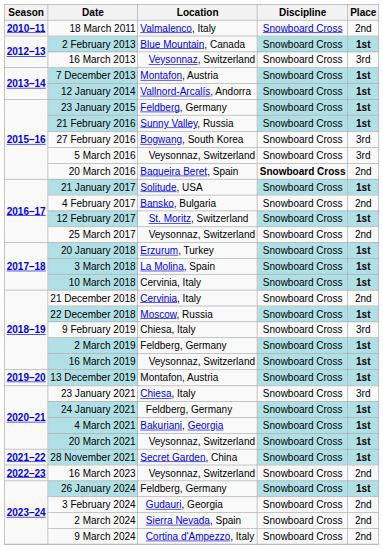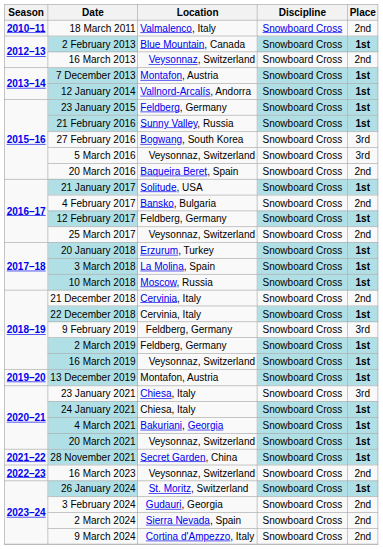 <table class="wikitable sortable"  style="text-align:center; font-size:95%;">
 <tr>
 <th>Season</th>
 <th>Date</th>
 <th>Location</th>
 <th>Discipline</th>
 <th>Place</th>
 </tr>
 <tr>
 <td align=center><strong><a href='#'>2010–11</a></strong></td>
 <td align=right>18 March 2011</td>
 <td align=left> <a href='#'>Valmalenco</a>, Italy</td>
 <td> <a href='#'>Snowboard Cross</a> </td>
 <td>2nd</td>
 </tr>
 <tr>
 <td rowspan=2 align=center><strong><a href='#'>2012–13</a></strong></td>
 <td bgcolor="#BOEOE6" align=right>2 February 2013</td>
 <td align=left> <a href='#'>Blue Mountain</a>, Canada</td>
 <td bgcolor="#BOEOE6">Snowboard Cross</td>
 <td bgcolor="#BOEOE6"><strong>1st</strong></td>
 </tr>
 <tr>
 <td align=right>16 March 2013</td>
 <td align=left>   <a href='#'>Veysonnaz</a>, Switzerland</td>
 <td>Snowboard Cross</td>
-<td>3rd</td>
+<td>2nd</td>
 </tr>
 <tr>
 <td rowspan=2 align=center><strong><a href='#'>2013–14</a></strong></td>
 <td bgcolor="#BOEOE6" align=right>7 December 2013</td>
 <td align=left> <a href='#'>Montafon</a>, Austria</td>
 <td bgcolor="#BOEOE6">Snowboard Cross</td>
 <td bgcolor="#BOEOE6"><strong>1st</strong></td>
 </tr>
 <tr>
 <td bgcolor="#BOEOE6" align=right>12 January 2014</td>
 <td align=left> <a href='#'>Vallnord-Arcalís</a>, Andorra</td>
 <td bgcolor="#BOEOE6">Snowboard Cross</td>
 <td bgcolor="#BOEOE6"><strong>1st</strong></td>
 </tr>
 <tr>
 <td rowspan=5 align=center><strong><a href='#'>2015–16</a></strong></td>
 <td bgcolor="#BOEOE6" align=right>23 January 2015</td>
 <td align=left> <a href='#'>Feldberg</a>, Germany</td>
 <td bgcolor="#BOEOE6">Snowboard Cross</td>
 <td bgcolor="#BOEOE6"><strong>1st</strong></td>
 </tr>
 <tr>
 <td bgcolor="#BOEOE6" align=right>21 February 2016</td>
 <td align=left> <a href='#'>Sunny Valley</a>, Russia</td>
 <td bgcolor="#BOEOE6">Snowboard Cross</td>
 <td bgcolor="#BOEOE6"><strong>1st</strong></td>
 </tr>
 <tr>
 <td align=right>27 February 2016</td>
 <td align=left> <a href='#'>Bogwang</a>, South Korea</td>
 <td>Snowboard Cross</td>
 <td>3rd</td>
 </tr>
 <tr>
 <td align=right>5 March 2016</td>
 <td align=left>   Veysonnaz, Switzerland</td>
 <td>Snowboard Cross</td>
 <td>3rd</td>
 </tr>
 <tr>
 <td align=right>20 March 2016</td>
 <td align=left> <a href='#'>Baqueira Beret</a>, Spain</td>
-<td><strong>Snowboard Cross</strong></td>
+<td>Snowboard Cross</td>
 <td>2nd</td>
 </tr>
 <tr>
 <td rowspan=4 align=center><strong><a href='#'>2016–17</a></strong></td>
 <td bgcolor="#BOEOE6" align=right>21 January 2017</td>
 <td align=left> <a href='#'>Solitude</a>, USA</td>
 <td bgcolor="#BOEOE6">Snowboard Cross</td>
 <td bgcolor="#BOEOE6"><strong>1st</strong></td>
 </tr>
 <tr>
 <td align=right>4 February 2017</td>
 <td align=left> <a href='#'>Bansko</a>, Bulgaria</td>
 <td>Snowboard Cross</td>
 <td>2nd</td>
 </tr>
 <tr>
 <td bgcolor="#BOEOE6" align=right>12 February 2017</td>
-<td align=left>   <a href='#'>St. Moritz</a>, Switzerland</td>
+<td align=left> Feldberg, Germany</td>
 <td bgcolor="#BOEOE6">Snowboard Cross</td>
 <td bgcolor="#BOEOE6"><strong>1st</strong></td>
 </tr>
 <tr>
 <td align=right>25 March 2017</td>
 <td align=left>   Veysonnaz, Switzerland</td>
 <td>Snowboard Cross</td>
 <td>2nd</td>
 </tr>
 <tr>
 <td rowspan=3 align=center><strong><a href='#'>2017–18</a></strong></td>
 <td bgcolor="#BOEOE6" align=right>20 January 2018</td>
 <td align=left> <a href='#'>Erzurum</a>, Turkey</td>
 <td bgcolor="#BOEOE6">Snowboard Cross</td>
 <td bgcolor="#BOEOE6"><strong>1st</strong></td>
 </tr>
 <tr>
 <td bgcolor="#BOEOE6" align=right>3 March 2018</td>
 <td align=left> <a href='#'>La Molina</a>, Spain</td>
 <td bgcolor="#BOEOE6">Snowboard Cross</td>
 <td bgcolor="#BOEOE6"><strong>1st</strong></td>
 </tr>
 <tr>
 <td bgcolor="#BOEOE6" align=right>10 March 2018</td>
-<td align=left> Cervinia, Italy</td>
+<td align=left> <a href='#'>Moscow</a>, Russia</td>
 <td bgcolor="#BOEOE6">Snowboard Cross</td>
 <td bgcolor="#BOEOE6"><strong>1st</strong></td>
 </tr>
 <tr>
 <td rowspan=5 align=center><strong><a href='#'>2018–19</a></strong></td>
 <td align=right>21 December 2018</td>
 <td align=left> <a href='#'>Cervinia</a>, Italy</td>
 <td>Snowboard Cross</td>
 <td>2nd</td>
 </tr>
 <tr>
 <td bgcolor="#BOEOE6" align=right>22 December 2018</td>
-<td align=left> <a href='#'>Moscow</a>, Russia</td>
+<td align=left> Cervinia, Italy</td>
 <td bgcolor="#BOEOE6">Snowboard Cross</td>
 <td bgcolor="#BOEOE6"><strong>1st</strong></td>
 </tr>
 <tr>
 <td align=right>9 February 2019</td>
-<td align=left> Chiesa, Italy</td>
+<td align=left>  Feldberg, Germany</td>
 <td>Snowboard Cross</td>
 <td>3rd</td>
 </tr>
 <tr>
 <td bgcolor="#BOEOE6" align=right>2 March 2019</td>
 <td align=left> Feldberg, Germany</td>
 <td bgcolor="#BOEOE6">Snowboard Cross</td>
 <td bgcolor="#BOEOE6"><strong>1st</strong></td>
 </tr>
 <tr>
 <td bgcolor="#BOEOE6" align=right>16 March 2019</td>
 <td align=left>   Veysonnaz, Switzerland</td>
 <td bgcolor="#BOEOE6">Snowboard Cross</td>
 <td bgcolor="#BOEOE6"><strong>1st</strong></td>
 </tr>
 <tr>
 <td align=center><strong><a href='#'>2019–20</a></strong></td>
 <td bgcolor="#BOEOE6" align=right>13 December 2019</td>
 <td align=left> Montafon, Austria</td>
 <td bgcolor="#BOEOE6">Snowboard Cross</td>
 <td bgcolor="#BOEOE6"><strong>1st</strong></td>
 </tr>
 <tr>
 <td rowspan=4 align=center><strong><a href='#'>2020–21</a></strong></td>
 <td align=right>23 January 2021</td>
 <td align=left> <a href='#'>Chiesa</a>, Italy</td>
 <td>Snowboard Cross</td>
 <td>3rd</td>
 </tr>
 <tr>
 <td bgcolor="#BOEOE6" align=right>24 January 2021</td>
-<td align=left>  Feldberg, Germany</td>
+<td align=left> Chiesa, Italy</td>
 <td bgcolor="#BOEOE6">Snowboard Cross</td>
 <td bgcolor="#BOEOE6"><strong>1st</strong></td>
 </tr>
 <tr>
 <td bgcolor="#BOEOE6" align=right>4 March 2021</td>
 <td align=left> <a href='#'>Bakuriani</a>, <a href='#'>Georgia</a></td>
 <td bgcolor="#BOEOE6">Snowboard Cross</td>
 <td bgcolor="#BOEOE6"><strong>1st</strong></td>
 </tr>
 <tr>
 <td bgcolor="#BOEOE6" align=right>20 March 2021</td>
 <td align=left>   Veysonnaz, Switzerland</td>
 <td bgcolor="#BOEOE6">Snowboard Cross</td>
 <td bgcolor="#BOEOE6"><strong>1st</strong></td>
 </tr>
 <tr>
 <td align=center><strong><a href='#'>2021–22</a></strong></td>
 <td bgcolor="#BOEOE6" align=right>28 November 2021</td>
 <td align=left> <a href='#'>Secret Garden</a>, China</td>
 <td bgcolor="#BOEOE6">Snowboard Cross</td>
 <td bgcolor="#BOEOE6"><strong>1st</strong></td>
 </tr>
 <tr>
 <td align=center><strong><a href='#'>2022–23</a></strong></td>
 <td align=right>16 March 2023</td>
 <td align=left>   Veysonnaz, Switzerland</td>
 <td>Snowboard Cross</td>
 <td>2nd</td>
 </tr>
 <tr>
 <td rowspan=4 align=center><strong><a href='#'>2023–24</a></strong></td>
 <td bgcolor="#BOEOE6" align=right>26 January 2024</td>
-<td align=left> Feldberg, Germany</td>
+<td align=left>   <a href='#'>St. Moritz</a>, Switzerland</td>
 <td bgcolor="#BOEOE6">Snowboard Cross</td>
 <td bgcolor="#BOEOE6"><strong>1st</strong></td>
 </tr>
 <tr>
 <td align=right>3 February 2024</td>
 <td align=left>  <a href='#'>Gudauri</a>, Georgia</td>
 <td>Snowboard Cross</td>
 <td>2nd</td>
 </tr>
 <tr>
 <td align=right>2 March 2024</td>
 <td align=left>  <a href='#'>Sierra Nevada</a>, Spain</td>
 <td>Snowboard Cross</td>
 <td>2nd</td>
 </tr>
 <tr>
 <td align=right>9 March 2024</td>
 <td align=left>  <a href='#'>Cortina d'Ampezzo</a>, Italy</td>
 <td>Snowboard Cross</td>
 <td>2nd</td>
 </tr>
 <tr>
 </tr>
 </table>
